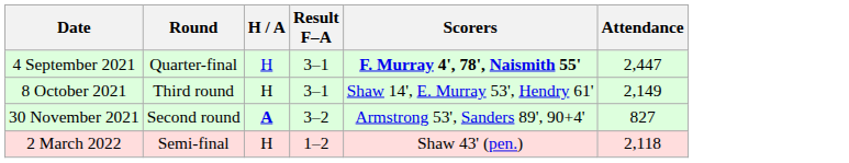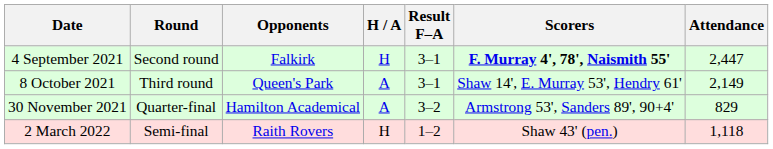 <table class="wikitable" style="text-align:center">
 <tr>
 <th>Date</th>
 <th>Round</th>
+<th>Opponents</th>
 <th>H / A</th>
 <th>Result<br>F–A</th>
 <th>Scorers</th>
 <th>Attendance</th>
 </tr>
 <tr bgcolor=#ddffdd>
 <td>4 September 2021</td>
-<td>Quarter-final</td>
+<td>Second round</td>
+<td><a href='#'>Falkirk</a></td>
 <td><a href='#'>H</a></td>
 <td>3–1</td>
 <td><strong><a href='#'>F. Murray</a> 4', 78', <a href='#'>Naismith</a> 55'</strong></td>
 <td>2,447</td>
 </tr>
 <tr bgcolor=#ddffdd>
 <td>8 October 2021</td>
 <td>Third round</td>
-<td>H</td>
+<td><a href='#'>Queen's Park</a></td>
+<td><a href='#'>A</a></td>
 <td>3–1</td>
 <td><a href='#'>Shaw</a> 14', <a href='#'>E. Murray</a> 53', <a href='#'>Hendry</a> 61'</td>
 <td>2,149</td>
 </tr>
 <tr bgcolor=#ddffdd>
 <td>30 November 2021</td>
-<td>Second round</td>
-<td><strong><a href='#'>A</a></strong></td>
+<td>Quarter-final</td>
+<td><a href='#'>Hamilton Academical</a></td>
+<td><a href='#'>A</a></td>
 <td>3–2</td>
 <td><a href='#'>Armstrong</a> 53', <a href='#'>Sanders</a> 89', 90+4'</td>
-<td>827</td>
+<td>829</td>
 </tr>
 <tr bgcolor=#ffdddd>
 <td>2 March 2022</td>
 <td>Semi-final</td>
+<td><a href='#'>Raith Rovers</a></td>
 <td>H</td>
 <td>1–2</td>
 <td>Shaw 43' (<a href='#'>pen.</a>)</td>
-<td>2,118</td>
+<td>1,118</td>
 </tr>
 </table>
